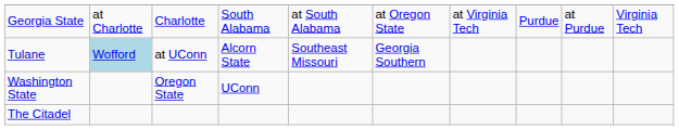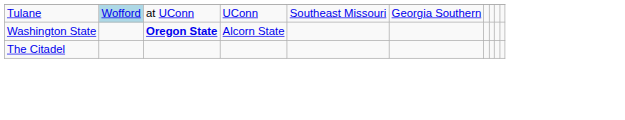 <table class="wikitable">
 <tr>
-</tr>
-<tr>
-<td><a href='#'>Georgia State</a></td>
-<td>at <a href='#'>Charlotte</a></td>
-<td><a href='#'>Charlotte</a></td>
-<td><a href='#'>South Alabama</a></td>
-<td>at <a href='#'>South Alabama</a></td>
-<td>at <a href='#'>Oregon State</a></td>
-<td>at <a href='#'>Virginia Tech</a></td>
-<td><a href='#'>Purdue</a></td>
-<td>at <a href='#'>Purdue</a></td>
-<td><a href='#'>Virginia Tech</a></td>
 </tr>
 <tr>
 <td><a href='#'>Tulane</a></td>
 <td style="background: lightblue;"><a href='#'>Wofford</a></td>
 <td>at <a href='#'>UConn</a></td>
-<td><a href='#'>Alcorn State</a></td>
+<td><a href='#'>UConn</a></td>
 <td><a href='#'>Southeast Missouri</a></td>
 <td><a href='#'>Georgia Southern</a></td>
 <td></td>
 <td></td>
 <td></td>
 <td></td>
 </tr>
 <tr>
 <td><a href='#'>Washington State</a></td>
 <td></td>
-<td><a href='#'>Oregon State</a></td>
-<td><a href='#'>UConn</a></td>
+<td><strong><a href='#'>Oregon State</a></strong></td>
+<td><a href='#'>Alcorn State</a></td>
 <td></td>
 <td></td>
 <td></td>
 <td></td>
 <td></td>
 <td></td>
 </tr>
 <tr>
 <td><a href='#'>The Citadel</a></td>
 <td></td>
 <td></td>
 <td></td>
 <td></td>
 <td></td>
 <td></td>
 <td></td>
 <td></td>
 <td></td>
 </tr>
 </table>
